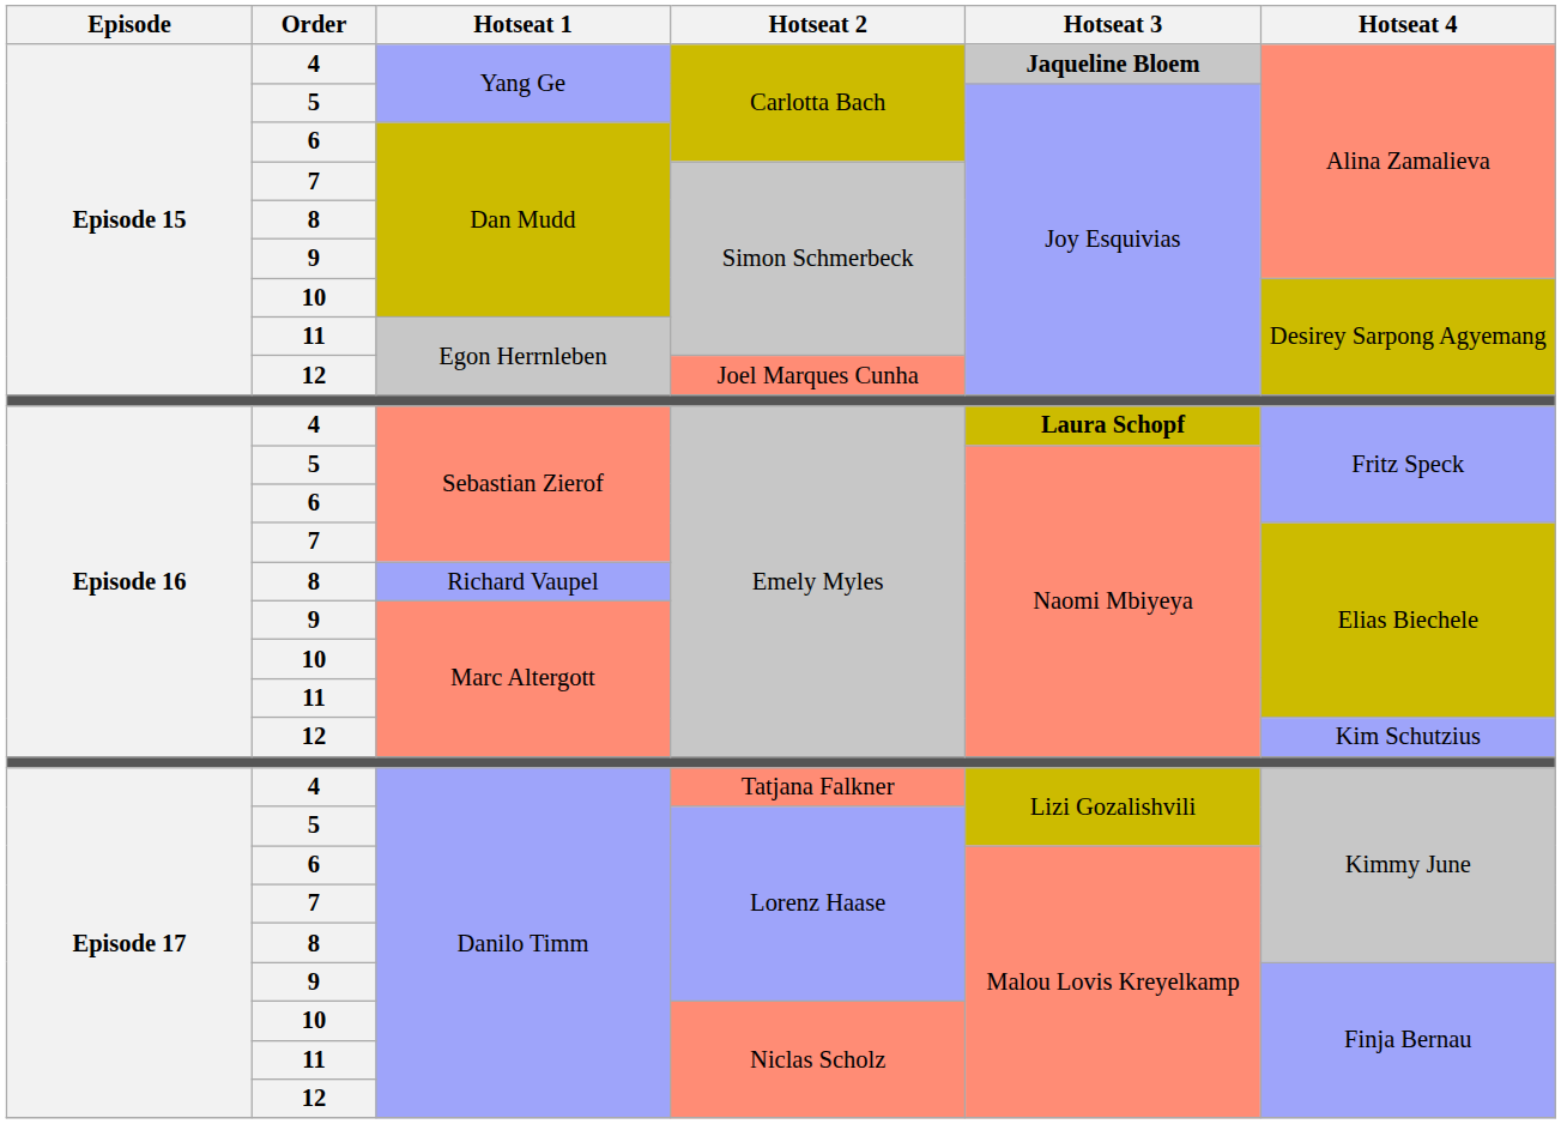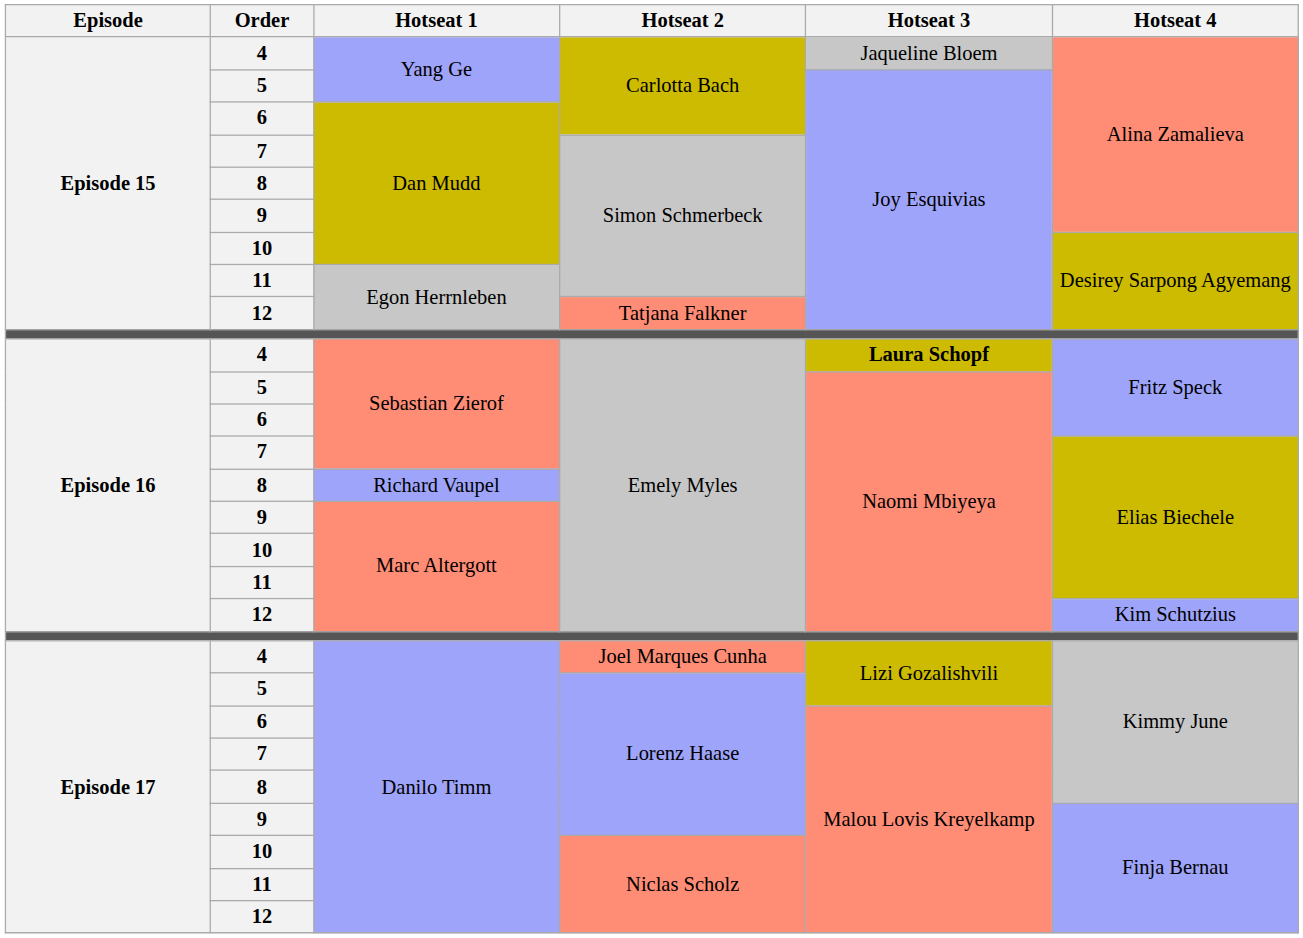 <table class="wikitable collapsible collapsed plainrowheaders" style="text-align:center; margin:10px; width:80%">
 <tr>
 <th Width="10%">Episode</th>
 <th Width="05%">Order</th>
 <th Width="12%">Hotseat 1</th>
 <th Width="12%">Hotseat 2</th>
 <th Width="12%">Hotseat 3</th>
 <th Width="12%">Hotseat 4</th>
 </tr>
 <tr>
 <th rowspan="9">Episode 15</th>
 <th>4</th>
 <td rowspan="2" style="background:#9ea4fa">Yang Ge</td>
 <td rowspan="3" style="background:#CCBB00">Carlotta Bach</td>
-<td style="background:#c7c7c7"><strong>Jaqueline Bloem</strong></td>
+<td style="background:#c7c7c7">Jaqueline Bloem</td>
 <td rowspan="6" style="background:#ff8c75">Alina Zamalieva</td>
 </tr>
 <tr>
 <th>5</th>
 <td rowspan="8" style="background:#9ea4fa">Joy Esquivias</td>
 </tr>
 <tr>
 <th>6</th>
 <td rowspan="5" style="background:#CCBB00">Dan Mudd</td>
 </tr>
 <tr>
 <th>7</th>
 <td rowspan="5" style="background:#c7c7c7">Simon Schmerbeck</td>
 </tr>
 <tr>
 <th>8</th>
 </tr>
 <tr>
 <th>9</th>
 </tr>
 <tr>
 <th>10</th>
 <td rowspan="3" style="background:#CCBB00">Desirey Sarpong Agyemang</td>
 </tr>
 <tr>
 <th>11</th>
 <td rowspan="2" style="background:#c7c7c7">Egon Herrnleben</td>
 </tr>
 <tr>
 <th>12</th>
-<td style="background:#ff8c75">Joel Marques Cunha</td>
+<td style="background:#ff8c75">Tatjana Falkner</td>
 </tr>
 <tr>
 <th colspan="8" style="background:#555;"></th>
 </tr>
 <tr>
 <th rowspan="9">Episode 16</th>
 <th>4</th>
 <td rowspan="4" style="background:#ff8c75">Sebastian Zierof</td>
 <td rowspan="9" style="background:#c7c7c7">Emely Myles</td>
 <td style="background:#CCBB00"><strong>Laura Schopf</strong></td>
 <td rowspan="3" style="background:#9ea4fa">Fritz Speck</td>
 </tr>
 <tr>
 <th>5</th>
 <td rowspan="8" style="background:#ff8c75">Naomi Mbiyeya</td>
 </tr>
 <tr>
 <th>6</th>
 </tr>
 <tr>
 <th>7</th>
 <td rowspan="5" style="background:#CCBB00">Elias Biechele</td>
 </tr>
 <tr>
 <th>8</th>
 <td style="background:#9ea4fa">Richard Vaupel</td>
 </tr>
 <tr>
 <th>9</th>
 <td rowspan="4" style="background:#ff8c75">Marc Altergott</td>
 </tr>
 <tr>
 <th>10</th>
 </tr>
 <tr>
 <th>11</th>
 </tr>
 <tr>
 <th>12</th>
 <td style="background:#9ea4fa">Kim Schutzius</td>
 </tr>
 <tr>
 <th colspan="8" style="background:#555;"></th>
 </tr>
 <tr>
 <th rowspan="9">Episode 17</th>
 <th>4</th>
 <td rowspan="9" style="background:#9ea4fa">Danilo Timm</td>
-<td style="background:#ff8c75">Tatjana Falkner</td>
+<td style="background:#ff8c75">Joel Marques Cunha</td>
 <td rowspan="2" style="background:#CCBB00">Lizi Gozalishvili</td>
 <td rowspan="5" style="background:#c7c7c7">Kimmy June</td>
 </tr>
 <tr>
 <th>5</th>
 <td rowspan="5" style="background:#9ea4fa">Lorenz Haase</td>
 </tr>
 <tr>
 <th>6</th>
 <td rowspan="7" style="background:#ff8c75">Malou Lovis Kreyelkamp</td>
 </tr>
 <tr>
 <th>7</th>
 </tr>
 <tr>
 <th>8</th>
 </tr>
 <tr>
 <th>9</th>
 <td rowspan="4" style="background:#9ea4fa">Finja Bernau</td>
 </tr>
 <tr>
 <th>10</th>
 <td rowspan="3" style="background:#ff8c75">Niclas Scholz</td>
 </tr>
 <tr>
 <th>11</th>
 </tr>
 <tr>
 <th>12</th>
 </tr>
 <tr>
 </tr>
 </table>
